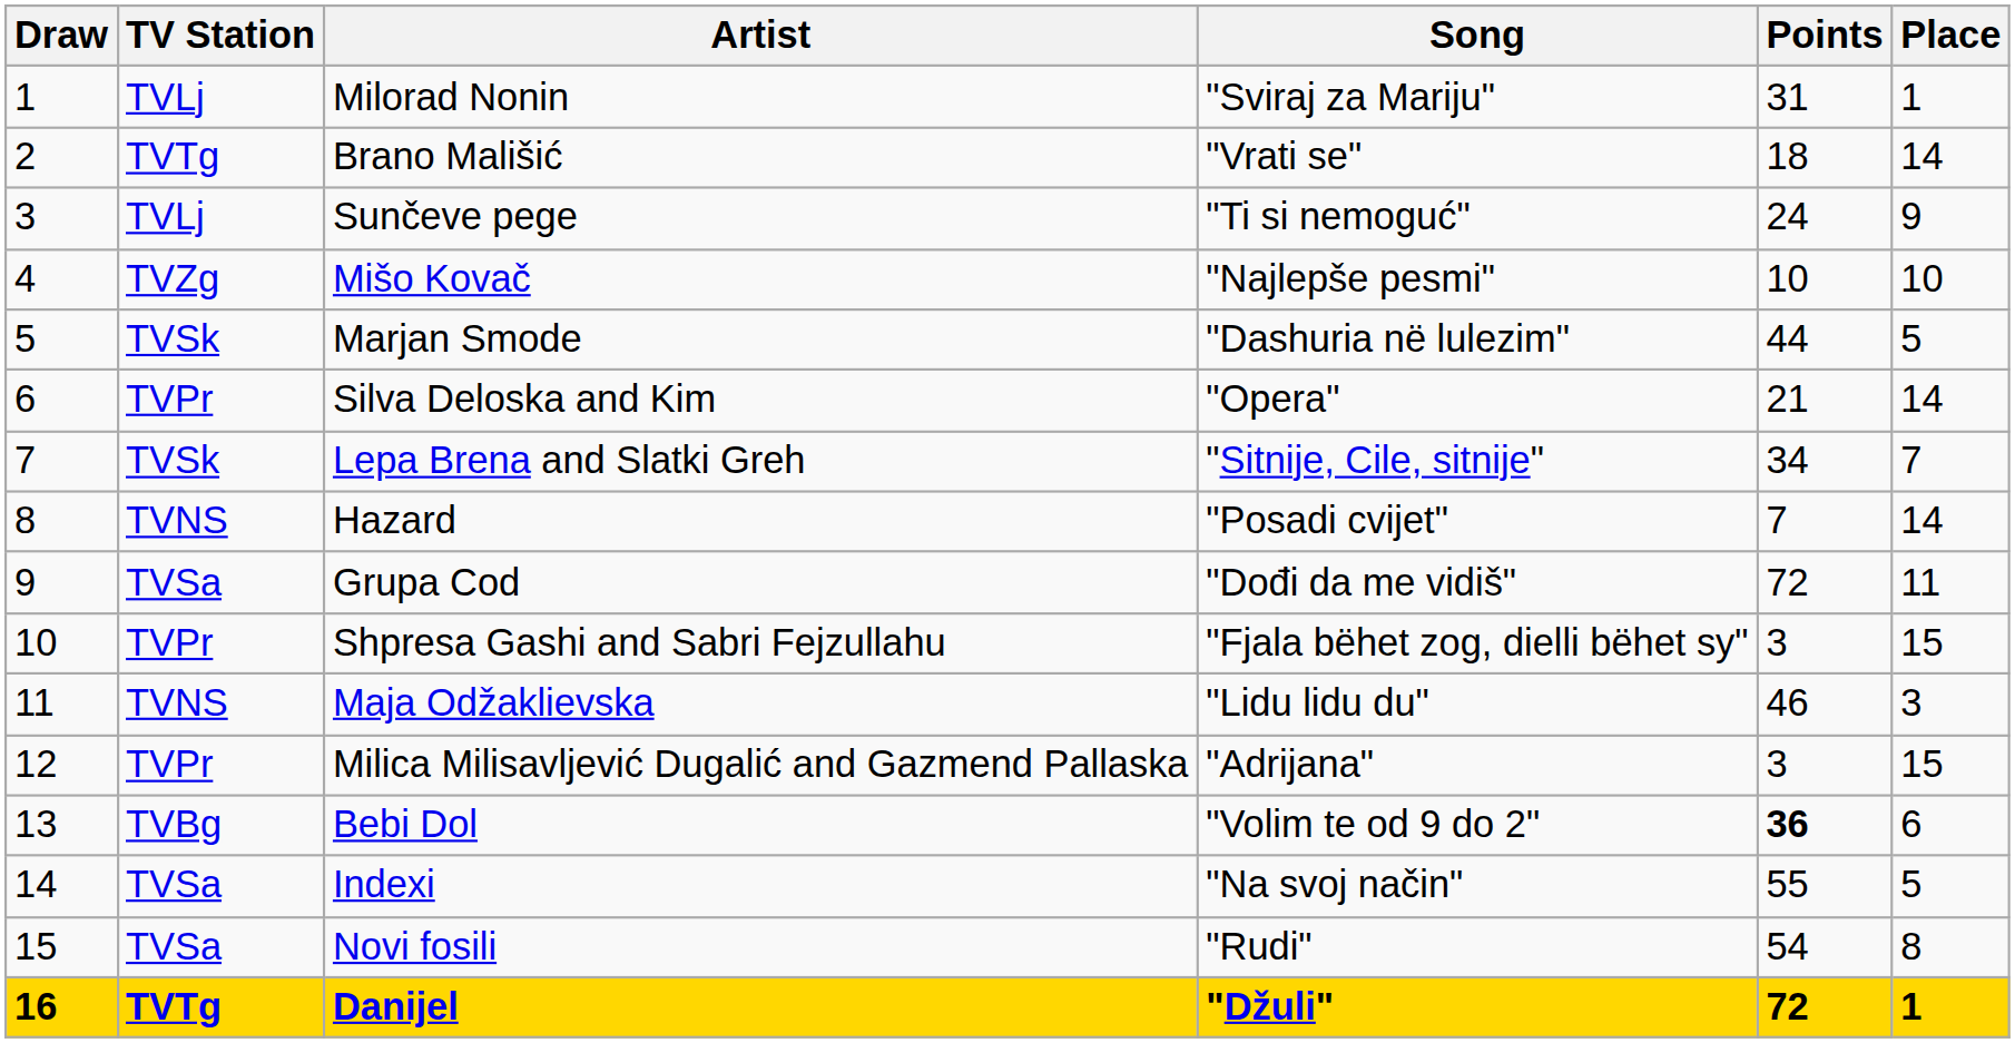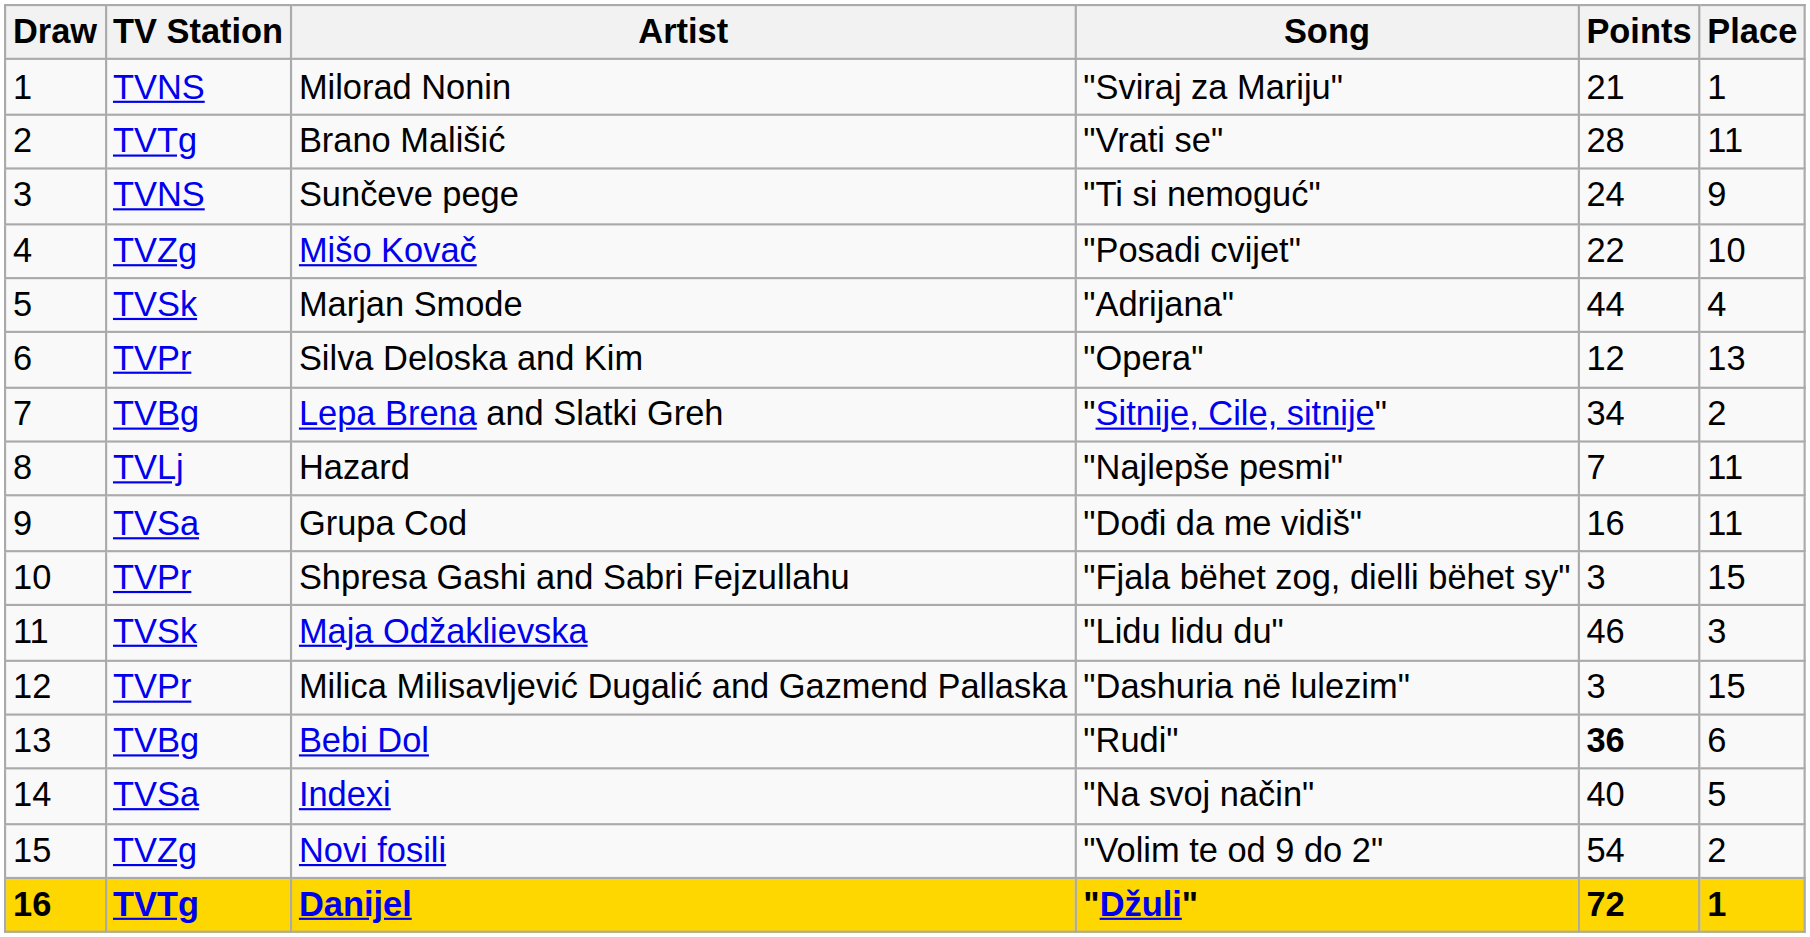 <table class="sortable wikitable">
 <tr>
 <th>Draw</th>
 <th>TV Station</th>
 <th>Artist</th>
 <th>Song</th>
 <th>Points</th>
 <th>Place</th>
 </tr>
 <tr>
 <td>1</td>
-<td> <a href='#'>TVLj</a></td>
+<td> <a href='#'>TVNS</a></td>
 <td>Milorad Nonin</td>
 <td>"Sviraj za Mariju"</td>
-<td>31</td>
+<td>21</td>
 <td>1</td>
 </tr>
 <tr>
 <td>2</td>
 <td> <a href='#'>TVTg</a></td>
 <td>Brano Mališić</td>
 <td>"Vrati se"</td>
-<td>18</td>
-<td>14</td>
+<td>28</td>
+<td>11</td>
 </tr>
 <tr>
 <td>3</td>
-<td> <a href='#'>TVLj</a></td>
+<td> <a href='#'>TVNS</a></td>
 <td>Sunčeve pege</td>
 <td>"Ti si nemoguć"</td>
 <td>24</td>
 <td>9</td>
 </tr>
 <tr>
 <td>4</td>
 <td> <a href='#'>TVZg</a></td>
 <td><a href='#'>Mišo Kovač</a></td>
-<td>"Najlepše pesmi"</td>
-<td>10</td>
+<td>"Posadi cvijet"</td>
+<td>22</td>
 <td>10</td>
 </tr>
 <tr>
 <td>5</td>
 <td> <a href='#'>TVSk</a></td>
 <td>Marjan Smode</td>
-<td>"Dashuria në lulezim"</td>
+<td>"Adrijana"</td>
 <td>44</td>
-<td>5</td>
+<td>4</td>
 </tr>
 <tr>
 <td>6</td>
 <td> <a href='#'>TVPr</a></td>
 <td>Silva Deloska and Kim</td>
 <td>"Opera"</td>
-<td>21</td>
-<td>14</td>
+<td>12</td>
+<td>13</td>
 </tr>
 <tr>
 <td>7</td>
-<td> <a href='#'>TVSk</a></td>
+<td> <a href='#'>TVBg</a></td>
 <td><a href='#'>Lepa Brena</a> and Slatki Greh</td>
 <td>"<a href='#'>Sitnije, Cile, sitnije</a>"</td>
 <td>34</td>
-<td>7</td>
+<td>2</td>
 </tr>
 <tr>
 <td>8</td>
-<td> <a href='#'>TVNS</a></td>
+<td> <a href='#'>TVLj</a></td>
 <td>Hazard</td>
-<td>"Posadi cvijet"</td>
+<td>"Najlepše pesmi"</td>
 <td>7</td>
-<td>14</td>
+<td>11</td>
 </tr>
 <tr>
 <td>9</td>
 <td> <a href='#'>TVSa</a></td>
 <td>Grupa Cod</td>
 <td>"Dođi da me vidiš"</td>
-<td>72</td>
+<td>16</td>
 <td>11</td>
 </tr>
 <tr>
 <td>10</td>
 <td> <a href='#'>TVPr</a></td>
 <td>Shpresa Gashi and Sabri Fejzullahu</td>
 <td>"Fjala bëhet zog, dielli bëhet sy"</td>
 <td>3</td>
 <td>15</td>
 </tr>
 <tr>
 <td>11</td>
-<td> <a href='#'>TVNS</a></td>
+<td> <a href='#'>TVSk</a></td>
 <td><a href='#'>Maja Odžaklievska</a></td>
 <td>"Lidu lidu du"</td>
 <td>46</td>
 <td>3</td>
 </tr>
 <tr>
 <td>12</td>
 <td> <a href='#'>TVPr</a></td>
 <td>Milica Milisavljević Dugalić and Gazmend Pallaska</td>
-<td>"Adrijana"</td>
+<td>"Dashuria në lulezim"</td>
 <td>3</td>
 <td>15</td>
 </tr>
 <tr>
 <td>13</td>
 <td> <a href='#'>TVBg</a></td>
 <td><a href='#'>Bebi Dol</a></td>
-<td>"Volim te od 9 do 2"</td>
+<td>"Rudi"</td>
 <td><strong>36</strong></td>
 <td>6</td>
 </tr>
 <tr>
 <td>14</td>
 <td> <a href='#'>TVSa</a></td>
 <td><a href='#'>Indexi</a></td>
 <td>"Na svoj način"</td>
-<td>55</td>
+<td>40</td>
 <td>5</td>
 </tr>
 <tr>
 <td>15</td>
-<td> <a href='#'>TVSa</a></td>
+<td> <a href='#'>TVZg</a></td>
 <td><a href='#'>Novi fosili</a></td>
-<td>"Rudi"</td>
+<td>"Volim te od 9 do 2"</td>
 <td>54</td>
-<td>8</td>
+<td>2</td>
 </tr>
 <tr bgcolor="gold">
 <td><strong>16</strong></td>
 <td> <strong><a href='#'>TVTg</a></strong></td>
 <td><strong><a href='#'>Danijel</a></strong></td>
 <td><strong>"<a href='#'>Džuli</a>"</strong></td>
 <td><strong>72</strong></td>
 <td><strong>1</strong></td>
 </tr>
 </table>
